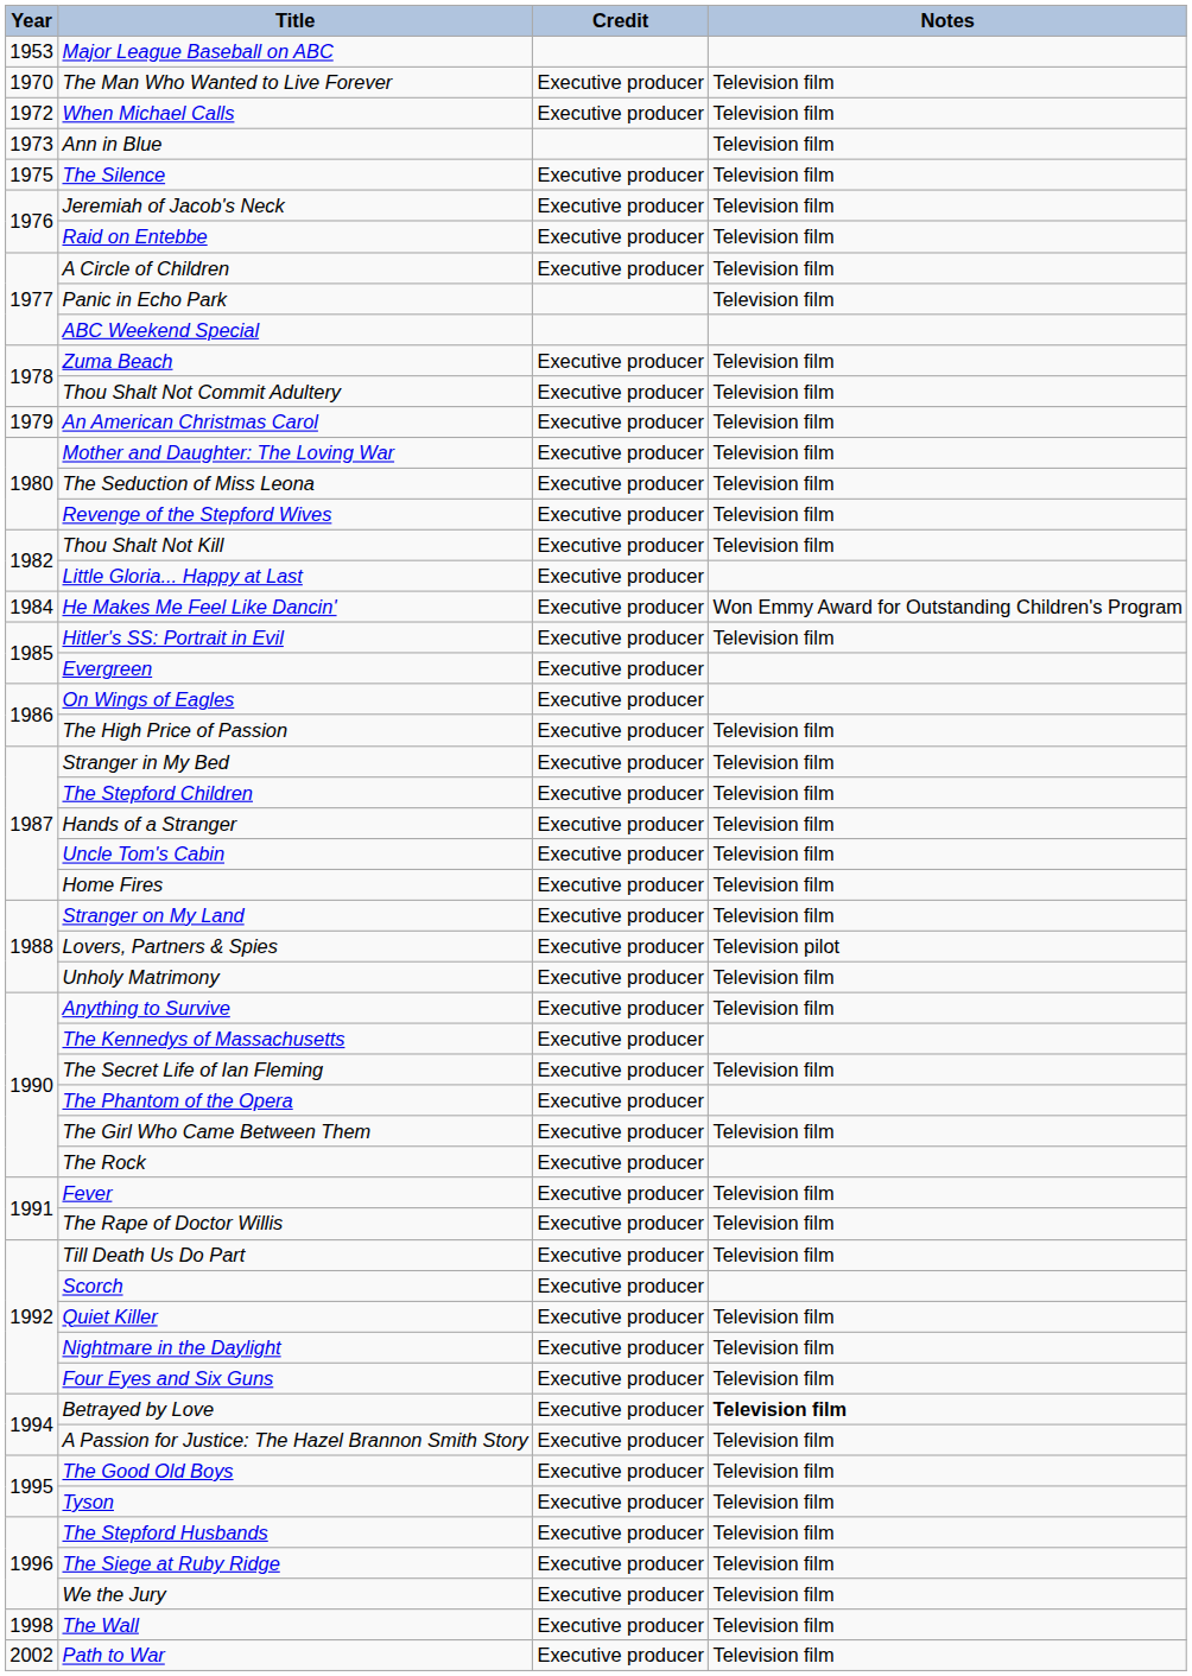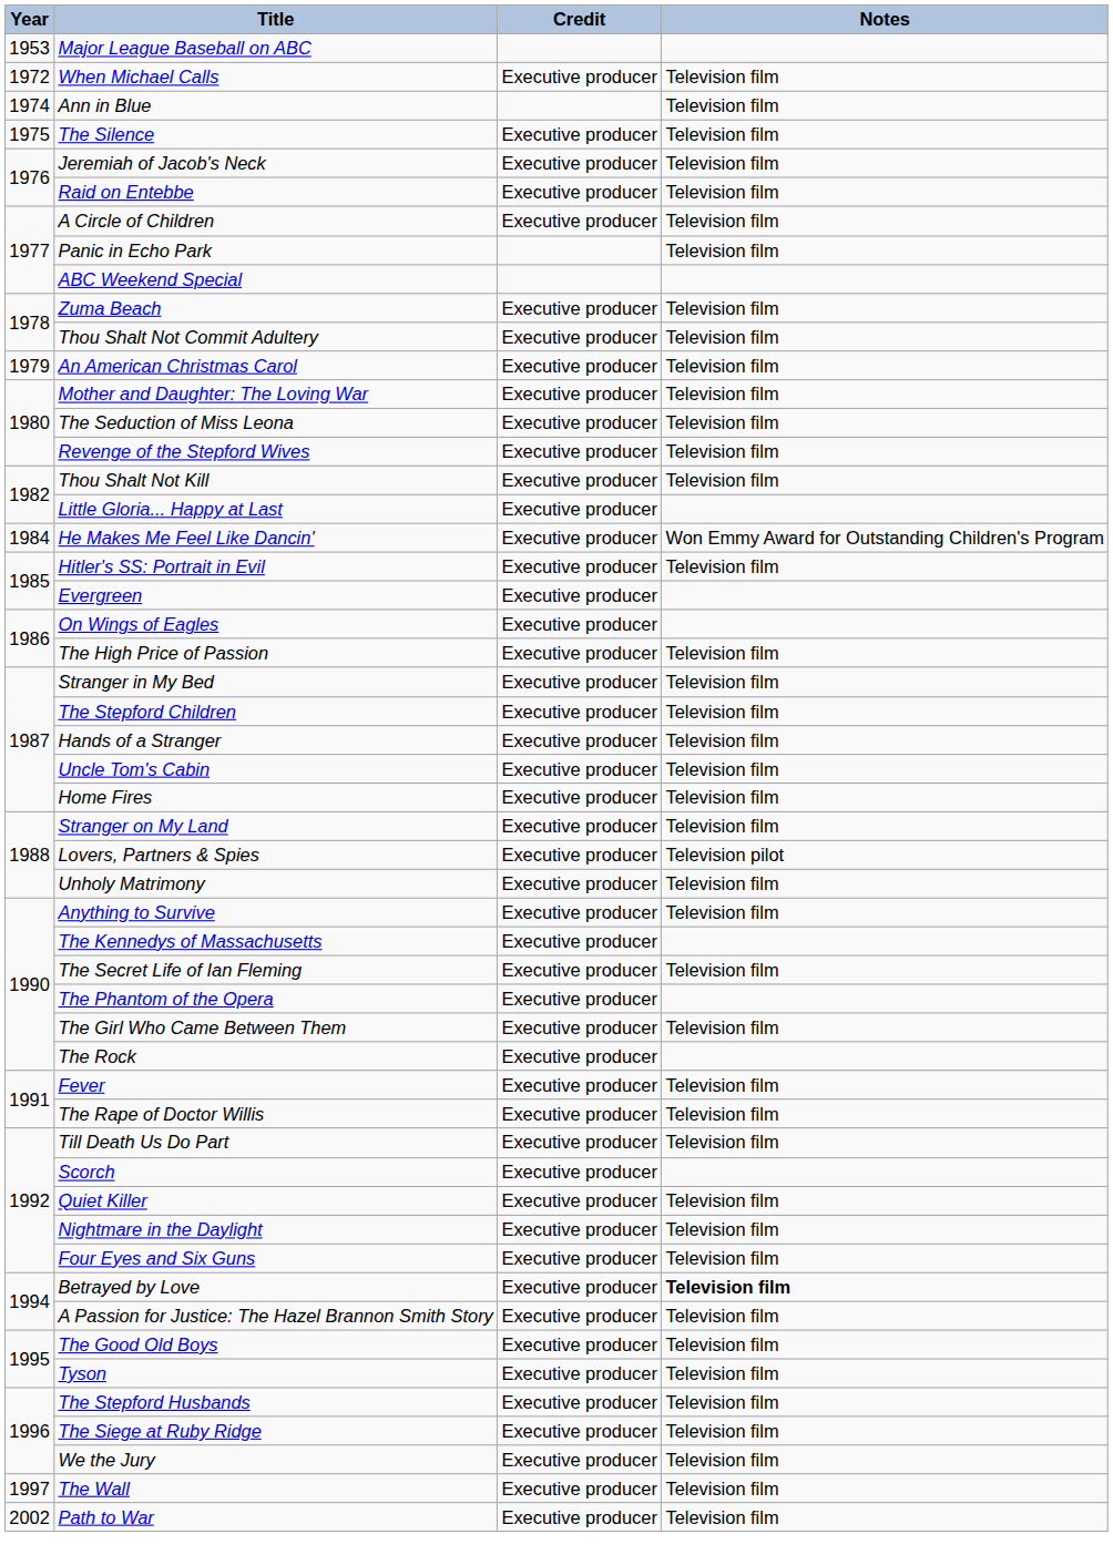 <table class="wikitable" style="font-size:95%;">
 <tr>
 <th style="background:#B0C4DE;">Year</th>
 <th style="background:#B0C4DE;">Title</th>
 <th style="background:#B0C4DE;">Credit</th>
 <th style="background:#B0C4DE;">Notes</th>
 </tr>
 <tr>
 <td>1953</td>
 <td><em><a href='#'>Major League Baseball on ABC</a></em></td>
 <td></td>
 <td></td>
 </tr>
 <tr>
-<td>1970</td>
-<td><em>The Man Who Wanted to Live Forever</em></td>
-<td>Executive producer</td>
-<td>Television film</td>
-</tr>
-<tr>
 <td>1972</td>
 <td><em><a href='#'>When Michael Calls</a></em></td>
 <td>Executive producer</td>
 <td>Television film</td>
 </tr>
 <tr>
-<td>1973</td>
+<td>1974</td>
 <td><em>Ann in Blue</em></td>
 <td></td>
 <td>Television film</td>
 </tr>
 <tr>
 <td>1975</td>
 <td><em><a href='#'>The Silence</a></em></td>
 <td>Executive producer</td>
 <td>Television film</td>
 </tr>
 <tr>
 <td rowspan=2>1976</td>
 <td><em>Jeremiah of Jacob's Neck</em></td>
 <td>Executive producer</td>
 <td>Television film</td>
 </tr>
 <tr>
 <td><em><a href='#'>Raid on Entebbe</a></em></td>
 <td>Executive producer</td>
 <td>Television film</td>
 </tr>
 <tr>
 <td rowspan=3>1977</td>
 <td><em>A Circle of Children</em></td>
 <td>Executive producer</td>
 <td>Television film</td>
 </tr>
 <tr>
 <td><em>Panic in Echo Park</em></td>
 <td></td>
 <td>Television film</td>
 </tr>
 <tr>
 <td><em><a href='#'>ABC Weekend Special</a></em></td>
 <td></td>
 <td></td>
 </tr>
 <tr>
 <td rowspan=2>1978</td>
 <td><em><a href='#'>Zuma Beach</a></em></td>
 <td>Executive producer</td>
 <td>Television film</td>
 </tr>
 <tr>
 <td><em>Thou Shalt Not Commit Adultery</em></td>
 <td>Executive producer</td>
 <td>Television film</td>
 </tr>
 <tr>
 <td>1979</td>
 <td><em><a href='#'>An American Christmas Carol</a></em></td>
 <td>Executive producer</td>
 <td>Television film</td>
 </tr>
 <tr>
 <td rowspan=3>1980</td>
 <td><em><a href='#'>Mother and Daughter: The Loving War</a></em></td>
 <td>Executive producer</td>
 <td>Television film</td>
 </tr>
 <tr>
 <td><em>The Seduction of Miss Leona</em></td>
 <td>Executive producer</td>
 <td>Television film</td>
 </tr>
 <tr>
 <td><em><a href='#'>Revenge of the Stepford Wives</a></em></td>
 <td>Executive producer</td>
 <td>Television film</td>
 </tr>
 <tr>
 <td rowspan=2>1982</td>
 <td><em>Thou Shalt Not Kill</em></td>
 <td>Executive producer</td>
 <td>Television film</td>
 </tr>
 <tr>
 <td><em><a href='#'>Little Gloria... Happy at Last</a></em></td>
 <td>Executive producer</td>
 <td></td>
 </tr>
 <tr>
 <td>1984</td>
 <td><em><a href='#'>He Makes Me Feel Like Dancin' </a></em></td>
 <td>Executive producer</td>
 <td>Won Emmy Award for Outstanding Children's Program</td>
 </tr>
 <tr>
 <td rowspan=2>1985</td>
 <td><em><a href='#'>Hitler's SS: Portrait in Evil</a></em></td>
 <td>Executive producer</td>
 <td>Television film</td>
 </tr>
 <tr>
 <td><em><a href='#'>Evergreen</a></em></td>
 <td>Executive producer</td>
 <td></td>
 </tr>
 <tr>
 <td rowspan=2>1986</td>
 <td><em><a href='#'>On Wings of Eagles</a></em></td>
 <td>Executive producer</td>
 <td></td>
 </tr>
 <tr>
 <td><em>The High Price of Passion</em></td>
 <td>Executive producer</td>
 <td>Television film</td>
 </tr>
 <tr>
 <td rowspan=5>1987</td>
 <td><em>Stranger in My Bed</em></td>
 <td>Executive producer</td>
 <td>Television film</td>
 </tr>
 <tr>
 <td><em><a href='#'>The Stepford Children</a></em></td>
 <td>Executive producer</td>
 <td>Television film</td>
 </tr>
 <tr>
 <td><em>Hands of a Stranger</em></td>
 <td>Executive producer</td>
 <td>Television film</td>
 </tr>
 <tr>
 <td><em><a href='#'>Uncle Tom's Cabin</a></em></td>
 <td>Executive producer</td>
 <td>Television film</td>
 </tr>
 <tr>
 <td><em>Home Fires</em></td>
 <td>Executive producer</td>
 <td>Television film</td>
 </tr>
 <tr>
 <td rowspan=3>1988</td>
 <td><em><a href='#'>Stranger on My Land</a></em></td>
 <td>Executive producer</td>
 <td>Television film</td>
 </tr>
 <tr>
 <td><em>Lovers, Partners & Spies</em></td>
 <td>Executive producer</td>
 <td>Television pilot</td>
 </tr>
 <tr>
 <td><em>Unholy Matrimony</em></td>
 <td>Executive producer</td>
 <td>Television film</td>
 </tr>
 <tr>
 <td rowspan=6>1990</td>
 <td><em><a href='#'>Anything to Survive</a></em></td>
 <td>Executive producer</td>
 <td>Television film</td>
 </tr>
 <tr>
 <td><em><a href='#'>The Kennedys of Massachusetts</a></em></td>
 <td>Executive producer</td>
 <td></td>
 </tr>
 <tr>
 <td><em>The Secret Life of Ian Fleming</em></td>
 <td>Executive producer</td>
 <td>Television film</td>
 </tr>
 <tr>
 <td><em><a href='#'>The Phantom of the Opera</a></em></td>
 <td>Executive producer</td>
 <td></td>
 </tr>
 <tr>
 <td><em>The Girl Who Came Between Them</em></td>
 <td>Executive producer</td>
 <td>Television film</td>
 </tr>
 <tr>
 <td><em>The Rock</em></td>
 <td>Executive producer</td>
 <td></td>
 </tr>
 <tr>
 <td rowspan=2>1991</td>
 <td><em><a href='#'>Fever</a></em></td>
 <td>Executive producer</td>
 <td>Television film</td>
 </tr>
 <tr>
 <td><em>The Rape of Doctor Willis</em></td>
 <td>Executive producer</td>
 <td>Television film</td>
 </tr>
 <tr>
 <td rowspan=5>1992</td>
 <td><em>Till Death Us Do Part</em></td>
 <td>Executive producer</td>
 <td>Television film</td>
 </tr>
 <tr>
 <td><em><a href='#'>Scorch</a></em></td>
 <td>Executive producer</td>
 <td></td>
 </tr>
 <tr>
 <td><em><a href='#'>Quiet Killer</a></em></td>
 <td>Executive producer</td>
 <td>Television film</td>
 </tr>
 <tr>
 <td><em><a href='#'>Nightmare in the Daylight</a></em></td>
 <td>Executive producer</td>
 <td>Television film</td>
 </tr>
 <tr>
 <td><em><a href='#'>Four Eyes and Six Guns</a></em></td>
 <td>Executive producer</td>
 <td>Television film</td>
 </tr>
 <tr>
 <td rowspan=2>1994</td>
 <td><em>Betrayed by Love</em></td>
 <td>Executive producer</td>
 <td><strong>Television film</strong></td>
 </tr>
 <tr>
 <td><em>A Passion for Justice: The Hazel Brannon Smith Story</em></td>
 <td>Executive producer</td>
 <td>Television film</td>
 </tr>
 <tr>
 <td rowspan=2>1995</td>
 <td><em><a href='#'>The Good Old Boys</a></em></td>
 <td>Executive producer</td>
 <td>Television film</td>
 </tr>
 <tr>
 <td><em><a href='#'>Tyson</a></em></td>
 <td>Executive producer</td>
 <td>Television film</td>
 </tr>
 <tr>
 <td rowspan=3>1996</td>
 <td><em><a href='#'>The Stepford Husbands</a></em></td>
 <td>Executive producer</td>
 <td>Television film</td>
 </tr>
 <tr>
 <td><em><a href='#'>The Siege at Ruby Ridge</a></em></td>
 <td>Executive producer</td>
 <td>Television film</td>
 </tr>
 <tr>
 <td><em>We the Jury</em></td>
 <td>Executive producer</td>
 <td>Television film</td>
 </tr>
 <tr>
-<td>1998</td>
+<td>1997</td>
 <td><em><a href='#'>The Wall</a></em></td>
 <td>Executive producer</td>
 <td>Television film</td>
 </tr>
 <tr>
 <td>2002</td>
 <td><em><a href='#'>Path to War</a></em></td>
 <td>Executive producer</td>
 <td>Television film</td>
 </tr>
 </table>
